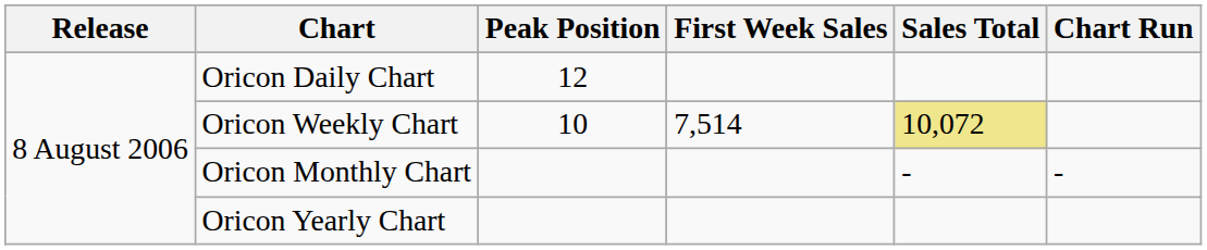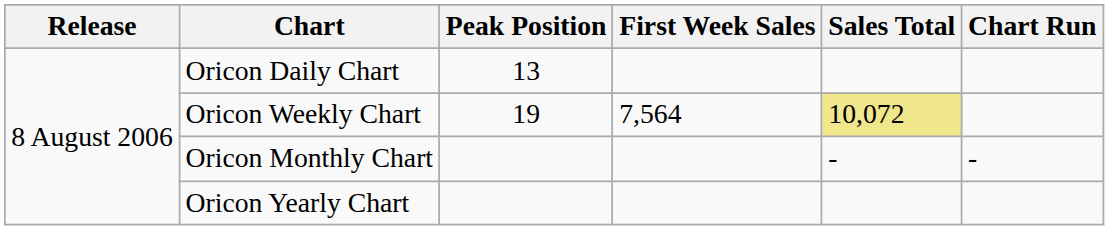 <table class="wikitable">
 <tr>
 <th>Release</th>
 <th>Chart</th>
 <th>Peak Position</th>
 <th>First Week Sales</th>
 <th>Sales Total</th>
 <th>Chart Run</th>
 </tr>
 <tr>
 <td rowspan="4">8 August 2006</td>
 <td>Oricon Daily Chart</td>
-<td align="center">12</td>
+<td align="center">13</td>
 <td></td>
 <td></td>
 <td></td>
 </tr>
 <tr>
 <td>Oricon Weekly Chart</td>
-<td align="center">10</td>
-<td>7,514</td>
+<td align="center">19</td>
+<td>7,564</td>
 <td style="background: khaki;">10,072</td>
 <td></td>
 </tr>
 <tr>
 <td>Oricon Monthly Chart</td>
 <td align="center"></td>
 <td></td>
 <td>-</td>
 <td>-</td>
 </tr>
 <tr>
 <td>Oricon Yearly Chart</td>
 <td align="center"></td>
 <td></td>
 <td></td>
 <td></td>
 </tr>
 </table>
